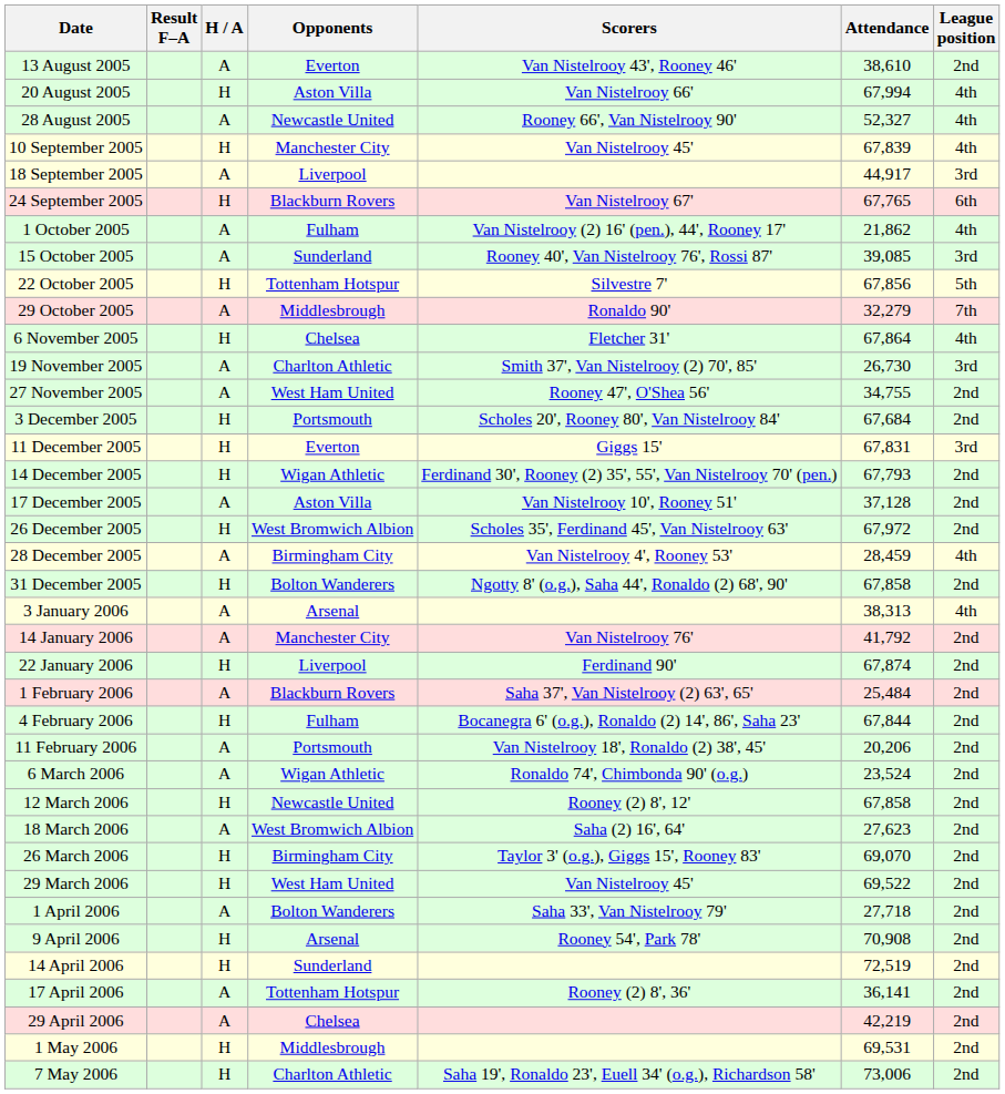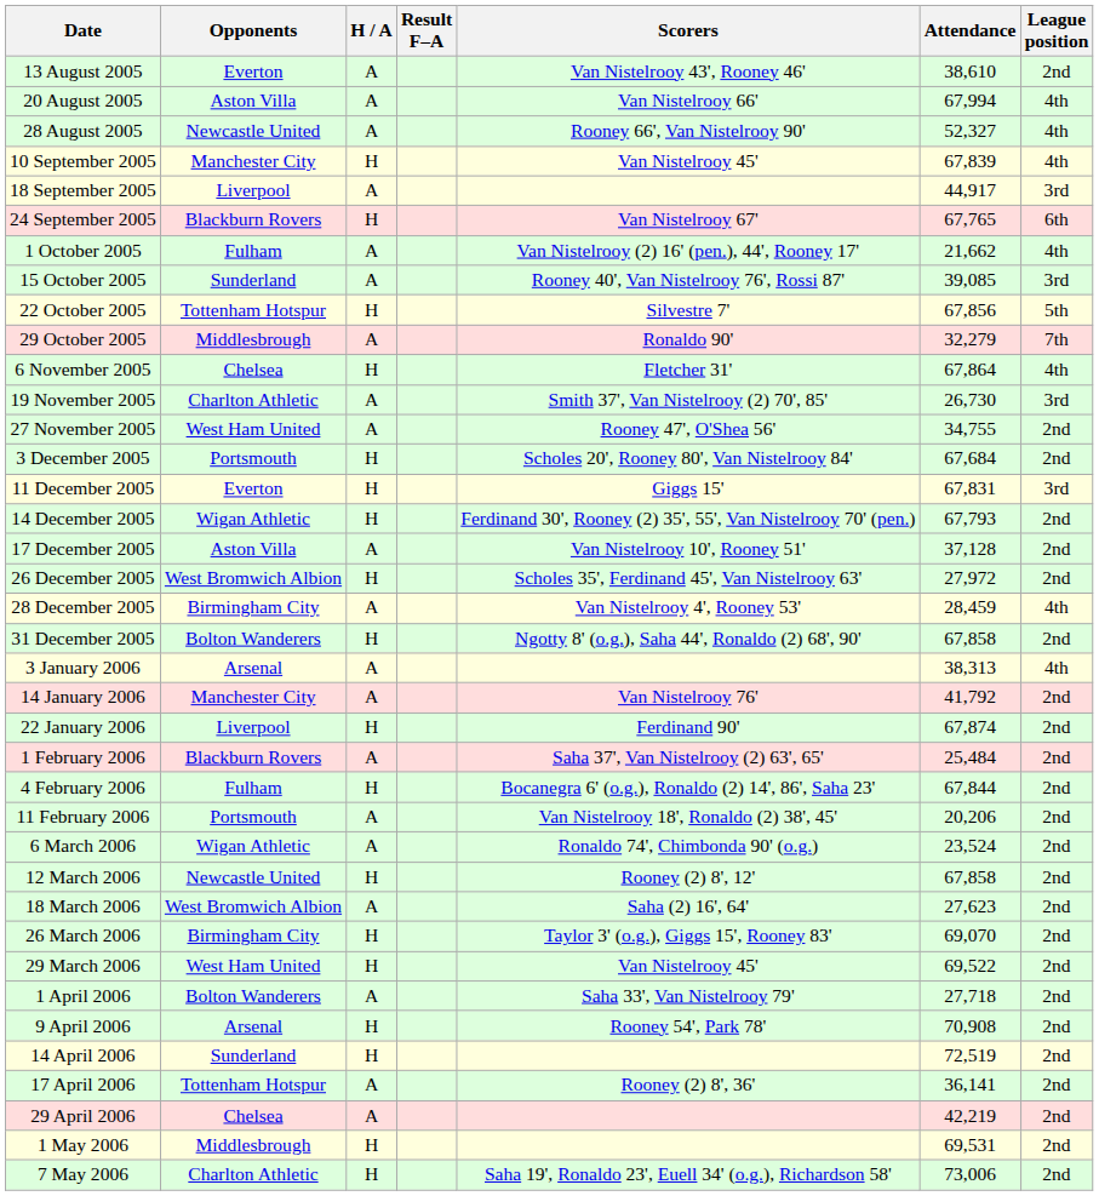 <table class="wikitable" style="text-align:center">
 <tr>
 <th>Date</th>
+<th>Opponents</th>
+<th>H / A</th>
 <th>Result<br>F–A</th>
-<th>H / A</th>
-<th>Opponents</th>
 <th>Scorers</th>
 <th>Attendance</th>
 <th>League<br>position</th>
 </tr>
 <tr bgcolor="#ddffdd">
 <td>13 August 2005</td>
+<td><a href='#'>Everton</a></td>
+<td>A</td>
 <td></td>
-<td>A</td>
-<td><a href='#'>Everton</a></td>
 <td><a href='#'>Van Nistelrooy</a> 43', <a href='#'>Rooney</a> 46'</td>
 <td>38,610</td>
 <td>2nd</td>
 </tr>
 <tr bgcolor="#ddffdd">
 <td>20 August 2005</td>
+<td><a href='#'>Aston Villa</a></td>
+<td>A</td>
 <td></td>
-<td>H</td>
-<td><a href='#'>Aston Villa</a></td>
 <td><a href='#'>Van Nistelrooy</a> 66'</td>
 <td>67,994</td>
 <td>4th</td>
 </tr>
 <tr bgcolor="#ddffdd">
 <td>28 August 2005</td>
+<td><a href='#'>Newcastle United</a></td>
+<td>A</td>
 <td></td>
-<td>A</td>
-<td><a href='#'>Newcastle United</a></td>
 <td><a href='#'>Rooney</a> 66', <a href='#'>Van Nistelrooy</a> 90'</td>
 <td>52,327</td>
 <td>4th</td>
 </tr>
 <tr bgcolor="#ffffdd">
 <td>10 September 2005</td>
+<td><a href='#'>Manchester City</a></td>
+<td>H</td>
 <td></td>
-<td>H</td>
-<td><a href='#'>Manchester City</a></td>
 <td><a href='#'>Van Nistelrooy</a> 45'</td>
 <td>67,839</td>
 <td>4th</td>
 </tr>
 <tr bgcolor="#ffffdd">
 <td>18 September 2005</td>
+<td><a href='#'>Liverpool</a></td>
+<td>A</td>
 <td></td>
-<td>A</td>
-<td><a href='#'>Liverpool</a></td>
 <td></td>
 <td>44,917</td>
 <td>3rd</td>
 </tr>
 <tr bgcolor="#ffdddd">
 <td>24 September 2005</td>
+<td><a href='#'>Blackburn Rovers</a></td>
+<td>H</td>
 <td></td>
-<td>H</td>
-<td><a href='#'>Blackburn Rovers</a></td>
 <td><a href='#'>Van Nistelrooy</a> 67'</td>
 <td>67,765</td>
 <td>6th</td>
 </tr>
 <tr bgcolor="#ddffdd">
 <td>1 October 2005</td>
+<td><a href='#'>Fulham</a></td>
+<td>A</td>
 <td></td>
-<td>A</td>
-<td><a href='#'>Fulham</a></td>
 <td><a href='#'>Van Nistelrooy</a> (2) 16' (<a href='#'>pen.</a>), 44', <a href='#'>Rooney</a> 17'</td>
-<td>21,862</td>
+<td>21,662</td>
 <td>4th</td>
 </tr>
 <tr bgcolor="#ddffdd">
 <td>15 October 2005</td>
+<td><a href='#'>Sunderland</a></td>
+<td>A</td>
 <td></td>
-<td>A</td>
-<td><a href='#'>Sunderland</a></td>
 <td><a href='#'>Rooney</a> 40', <a href='#'>Van Nistelrooy</a> 76', <a href='#'>Rossi</a> 87'</td>
 <td>39,085</td>
 <td>3rd</td>
 </tr>
 <tr bgcolor="#ffffdd">
 <td>22 October 2005</td>
+<td><a href='#'>Tottenham Hotspur</a></td>
+<td>H</td>
 <td></td>
-<td>H</td>
-<td><a href='#'>Tottenham Hotspur</a></td>
 <td><a href='#'>Silvestre</a> 7'</td>
 <td>67,856</td>
 <td>5th</td>
 </tr>
 <tr bgcolor="#ffdddd">
 <td>29 October 2005</td>
+<td><a href='#'>Middlesbrough</a></td>
+<td>A</td>
 <td></td>
-<td>A</td>
-<td><a href='#'>Middlesbrough</a></td>
 <td><a href='#'>Ronaldo</a> 90'</td>
 <td>32,279</td>
 <td>7th</td>
 </tr>
 <tr bgcolor="#ddffdd">
 <td>6 November 2005</td>
+<td><a href='#'>Chelsea</a></td>
+<td>H</td>
 <td></td>
-<td>H</td>
-<td><a href='#'>Chelsea</a></td>
 <td><a href='#'>Fletcher</a> 31'</td>
 <td>67,864</td>
 <td>4th</td>
 </tr>
 <tr bgcolor="#ddffdd">
 <td>19 November 2005</td>
+<td><a href='#'>Charlton Athletic</a></td>
+<td>A</td>
 <td></td>
-<td>A</td>
-<td><a href='#'>Charlton Athletic</a></td>
 <td><a href='#'>Smith</a> 37', <a href='#'>Van Nistelrooy</a> (2) 70', 85'</td>
 <td>26,730</td>
 <td>3rd</td>
 </tr>
 <tr bgcolor="#ddffdd">
 <td>27 November 2005</td>
+<td><a href='#'>West Ham United</a></td>
+<td>A</td>
 <td></td>
-<td>A</td>
-<td><a href='#'>West Ham United</a></td>
 <td><a href='#'>Rooney</a> 47', <a href='#'>O'Shea</a> 56'</td>
 <td>34,755</td>
 <td>2nd</td>
 </tr>
 <tr bgcolor="#ddffdd">
 <td>3 December 2005</td>
+<td><a href='#'>Portsmouth</a></td>
+<td>H</td>
 <td></td>
-<td>H</td>
-<td><a href='#'>Portsmouth</a></td>
 <td><a href='#'>Scholes</a> 20', <a href='#'>Rooney</a> 80', <a href='#'>Van Nistelrooy</a> 84'</td>
 <td>67,684</td>
 <td>2nd</td>
 </tr>
 <tr bgcolor="#ffffdd">
 <td>11 December 2005</td>
+<td><a href='#'>Everton</a></td>
+<td>H</td>
 <td></td>
-<td>H</td>
-<td><a href='#'>Everton</a></td>
 <td><a href='#'>Giggs</a> 15'</td>
 <td>67,831</td>
 <td>3rd</td>
 </tr>
 <tr bgcolor="#ddffdd">
 <td>14 December 2005</td>
+<td><a href='#'>Wigan Athletic</a></td>
+<td>H</td>
 <td></td>
-<td>H</td>
-<td><a href='#'>Wigan Athletic</a></td>
 <td><a href='#'>Ferdinand</a> 30', <a href='#'>Rooney</a> (2) 35', 55', <a href='#'>Van Nistelrooy</a> 70' (<a href='#'>pen.</a>)</td>
 <td>67,793</td>
 <td>2nd</td>
 </tr>
 <tr bgcolor="#ddffdd">
 <td>17 December 2005</td>
+<td><a href='#'>Aston Villa</a></td>
+<td>A</td>
 <td></td>
-<td>A</td>
-<td><a href='#'>Aston Villa</a></td>
 <td><a href='#'>Van Nistelrooy</a> 10', <a href='#'>Rooney</a> 51'</td>
 <td>37,128</td>
 <td>2nd</td>
 </tr>
 <tr bgcolor="#ddffdd">
 <td>26 December 2005</td>
+<td><a href='#'>West Bromwich Albion</a></td>
+<td>H</td>
 <td></td>
-<td>H</td>
-<td><a href='#'>West Bromwich Albion</a></td>
 <td><a href='#'>Scholes</a> 35', <a href='#'>Ferdinand</a> 45', <a href='#'>Van Nistelrooy</a> 63'</td>
-<td>67,972</td>
+<td>27,972</td>
 <td>2nd</td>
 </tr>
 <tr bgcolor="#ffffdd">
 <td>28 December 2005</td>
+<td><a href='#'>Birmingham City</a></td>
+<td>A</td>
 <td></td>
-<td>A</td>
-<td><a href='#'>Birmingham City</a></td>
 <td><a href='#'>Van Nistelrooy</a> 4', <a href='#'>Rooney</a> 53'</td>
 <td>28,459</td>
 <td>4th</td>
 </tr>
 <tr bgcolor="#ddffdd">
 <td>31 December 2005</td>
+<td><a href='#'>Bolton Wanderers</a></td>
+<td>H</td>
 <td></td>
-<td>H</td>
-<td><a href='#'>Bolton Wanderers</a></td>
 <td><a href='#'>Ngotty</a> 8' (<a href='#'>o.g.</a>), <a href='#'>Saha</a> 44', <a href='#'>Ronaldo</a> (2) 68', 90'</td>
 <td>67,858</td>
 <td>2nd</td>
 </tr>
 <tr bgcolor="#ffffdd">
 <td>3 January 2006</td>
+<td><a href='#'>Arsenal</a></td>
+<td>A</td>
 <td></td>
-<td>A</td>
-<td><a href='#'>Arsenal</a></td>
 <td></td>
 <td>38,313</td>
 <td>4th</td>
 </tr>
 <tr bgcolor="#ffdddd">
 <td>14 January 2006</td>
+<td><a href='#'>Manchester City</a></td>
+<td>A</td>
 <td></td>
-<td>A</td>
-<td><a href='#'>Manchester City</a></td>
 <td><a href='#'>Van Nistelrooy</a> 76'</td>
 <td>41,792</td>
 <td>2nd</td>
 </tr>
 <tr bgcolor="#ddffdd">
 <td>22 January 2006</td>
+<td><a href='#'>Liverpool</a></td>
+<td>H</td>
 <td></td>
-<td>H</td>
-<td><a href='#'>Liverpool</a></td>
 <td><a href='#'>Ferdinand</a> 90'</td>
 <td>67,874</td>
 <td>2nd</td>
 </tr>
 <tr bgcolor="#ffdddd">
 <td>1 February 2006</td>
+<td><a href='#'>Blackburn Rovers</a></td>
+<td>A</td>
 <td></td>
-<td>A</td>
-<td><a href='#'>Blackburn Rovers</a></td>
 <td><a href='#'>Saha</a> 37', <a href='#'>Van Nistelrooy</a> (2) 63', 65'</td>
 <td>25,484</td>
 <td>2nd</td>
 </tr>
 <tr bgcolor="#ddffdd">
 <td>4 February 2006</td>
+<td><a href='#'>Fulham</a></td>
+<td>H</td>
 <td></td>
-<td>H</td>
-<td><a href='#'>Fulham</a></td>
 <td><a href='#'>Bocanegra</a> 6' (<a href='#'>o.g.</a>), <a href='#'>Ronaldo</a> (2) 14', 86', <a href='#'>Saha</a> 23'</td>
 <td>67,844</td>
 <td>2nd</td>
 </tr>
 <tr bgcolor="#ddffdd">
 <td>11 February 2006</td>
+<td><a href='#'>Portsmouth</a></td>
+<td>A</td>
 <td></td>
-<td>A</td>
-<td><a href='#'>Portsmouth</a></td>
 <td><a href='#'>Van Nistelrooy</a> 18', <a href='#'>Ronaldo</a> (2) 38', 45'</td>
 <td>20,206</td>
 <td>2nd</td>
 </tr>
 <tr bgcolor="#ddffdd">
 <td>6 March 2006</td>
+<td><a href='#'>Wigan Athletic</a></td>
+<td>A</td>
 <td></td>
-<td>A</td>
-<td><a href='#'>Wigan Athletic</a></td>
 <td><a href='#'>Ronaldo</a> 74', <a href='#'>Chimbonda</a> 90' (<a href='#'>o.g.</a>)</td>
 <td>23,524</td>
 <td>2nd</td>
 </tr>
 <tr bgcolor="#ddffdd">
 <td>12 March 2006</td>
+<td><a href='#'>Newcastle United</a></td>
+<td>H</td>
 <td></td>
-<td>H</td>
-<td><a href='#'>Newcastle United</a></td>
 <td><a href='#'>Rooney</a> (2) 8', 12'</td>
 <td>67,858</td>
 <td>2nd</td>
 </tr>
 <tr bgcolor="#ddffdd">
 <td>18 March 2006</td>
+<td><a href='#'>West Bromwich Albion</a></td>
+<td>A</td>
 <td></td>
-<td>A</td>
-<td><a href='#'>West Bromwich Albion</a></td>
 <td><a href='#'>Saha</a> (2) 16', 64'</td>
 <td>27,623</td>
 <td>2nd</td>
 </tr>
 <tr bgcolor="#ddffdd">
 <td>26 March 2006</td>
+<td><a href='#'>Birmingham City</a></td>
+<td>H</td>
 <td></td>
-<td>H</td>
-<td><a href='#'>Birmingham City</a></td>
 <td><a href='#'>Taylor</a> 3' (<a href='#'>o.g.</a>), <a href='#'>Giggs</a> 15', <a href='#'>Rooney</a> 83'</td>
 <td>69,070</td>
 <td>2nd</td>
 </tr>
 <tr bgcolor="#ddffdd">
 <td>29 March 2006</td>
+<td><a href='#'>West Ham United</a></td>
+<td>H</td>
 <td></td>
-<td>H</td>
-<td><a href='#'>West Ham United</a></td>
 <td><a href='#'>Van Nistelrooy</a> 45'</td>
 <td>69,522</td>
 <td>2nd</td>
 </tr>
 <tr bgcolor="#ddffdd">
 <td>1 April 2006</td>
+<td><a href='#'>Bolton Wanderers</a></td>
+<td>A</td>
 <td></td>
-<td>A</td>
-<td><a href='#'>Bolton Wanderers</a></td>
 <td><a href='#'>Saha</a> 33', <a href='#'>Van Nistelrooy</a> 79'</td>
 <td>27,718</td>
 <td>2nd</td>
 </tr>
 <tr bgcolor="#ddffdd">
 <td>9 April 2006</td>
+<td><a href='#'>Arsenal</a></td>
+<td>H</td>
 <td></td>
-<td>H</td>
-<td><a href='#'>Arsenal</a></td>
 <td><a href='#'>Rooney</a> 54', <a href='#'>Park</a> 78'</td>
 <td>70,908</td>
 <td>2nd</td>
 </tr>
 <tr bgcolor="#ffffdd">
 <td>14 April 2006</td>
+<td><a href='#'>Sunderland</a></td>
+<td>H</td>
 <td></td>
-<td>H</td>
-<td><a href='#'>Sunderland</a></td>
 <td></td>
 <td>72,519</td>
 <td>2nd</td>
 </tr>
 <tr bgcolor="#ddffdd">
 <td>17 April 2006</td>
+<td><a href='#'>Tottenham Hotspur</a></td>
+<td>A</td>
 <td></td>
-<td>A</td>
-<td><a href='#'>Tottenham Hotspur</a></td>
 <td><a href='#'>Rooney</a> (2) 8', 36'</td>
 <td>36,141</td>
 <td>2nd</td>
 </tr>
 <tr bgcolor="#ffdddd">
 <td>29 April 2006</td>
+<td><a href='#'>Chelsea</a></td>
+<td>A</td>
 <td></td>
-<td>A</td>
-<td><a href='#'>Chelsea</a></td>
 <td></td>
 <td>42,219</td>
 <td>2nd</td>
 </tr>
 <tr bgcolor="#ffffdd">
 <td>1 May 2006</td>
+<td><a href='#'>Middlesbrough</a></td>
+<td>H</td>
 <td></td>
-<td>H</td>
-<td><a href='#'>Middlesbrough</a></td>
 <td></td>
 <td>69,531</td>
 <td>2nd</td>
 </tr>
 <tr bgcolor="#ddffdd">
 <td>7 May 2006</td>
+<td><a href='#'>Charlton Athletic</a></td>
+<td>H</td>
 <td></td>
-<td>H</td>
-<td><a href='#'>Charlton Athletic</a></td>
 <td><a href='#'>Saha</a> 19', <a href='#'>Ronaldo</a> 23', <a href='#'>Euell</a> 34' (<a href='#'>o.g.</a>), <a href='#'>Richardson</a> 58'</td>
 <td>73,006</td>
 <td>2nd</td>
 </tr>
 </table>
